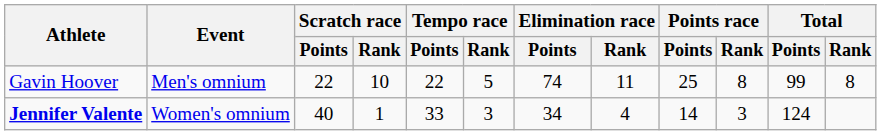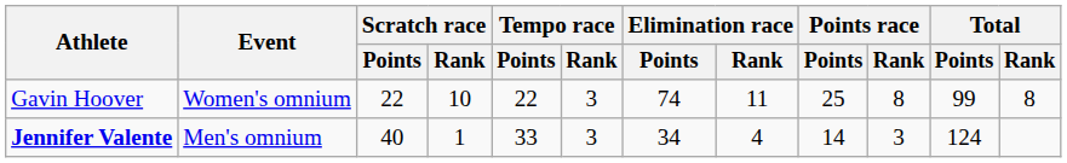 <table class=wikitable style=font-size:90%;text-align:center>
 <tr>
 <th rowspan=2>Athlete</th>
 <th rowspan=2>Event</th>
 <th colspan=2>Scratch race</th>
 <th colspan=2>Tempo race</th>
 <th colspan=2>Elimination race</th>
 <th colspan=2>Points race</th>
 <th colspan=2>Total</th>
 </tr>
 <tr style=font-size:95%>
 <th>Points</th>
 <th>Rank</th>
 <th>Points</th>
 <th>Rank</th>
 <th>Points</th>
 <th>Rank</th>
 <th>Points</th>
 <th>Rank</th>
 <th>Points</th>
 <th>Rank</th>
 </tr>
 <tr>
 <td align=left><a href='#'>Gavin Hoover</a></td>
-<td align=left><a href='#'>Men's omnium</a></td>
+<td align=left><a href='#'>Women's omnium</a></td>
 <td>22</td>
 <td>10</td>
 <td>22</td>
-<td>5</td>
+<td>3</td>
 <td>74</td>
 <td>11</td>
 <td>25</td>
 <td>8</td>
 <td>99</td>
 <td>8</td>
 </tr>
 <tr>
 <td align=left><strong><a href='#'>Jennifer Valente</a></strong></td>
-<td align=left><a href='#'>Women's omnium</a></td>
+<td align=left><a href='#'>Men's omnium</a></td>
 <td>40</td>
 <td>1</td>
 <td>33</td>
 <td>3</td>
 <td>34</td>
 <td>4</td>
 <td>14</td>
 <td>3</td>
 <td>124</td>
 <td></td>
 </tr>
 </table>
